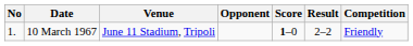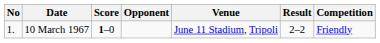 <table class="wikitable" style="font-size:100%;">
 <tr>
 <th>No</th>
 <th>Date</th>
+<th>Score</th>
+<th>Opponent</th>
 <th>Venue</th>
-<th>Opponent</th>
-<th>Score</th>
 <th>Result</th>
 <th>Competition</th>
 </tr>
 <tr>
 <td>1.</td>
 <td>10 March 1967</td>
+<td align=center><strong>1</strong>–0</td>
+<td></td>
 <td><a href='#'>June 11 Stadium</a>, <a href='#'>Tripoli</a></td>
-<td></td>
-<td align=center><strong>1</strong>–0</td>
 <td align=center>2–2</td>
 <td><a href='#'>Friendly</a></td>
 </tr>
 </table>
